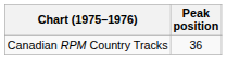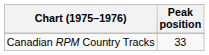 <table class="wikitable sortable">
 <tr>
 <th>Chart (1975–1976)</th>
 <th>Peak<br>position</th>
 </tr>
 <tr>
 </tr>
 <tr>
 <td>Canadian <em>RPM</em> Country Tracks</td>
-<td style="text-align:center;">36</td>
+<td style="text-align:center;">33</td>
 </tr>
 </table>
